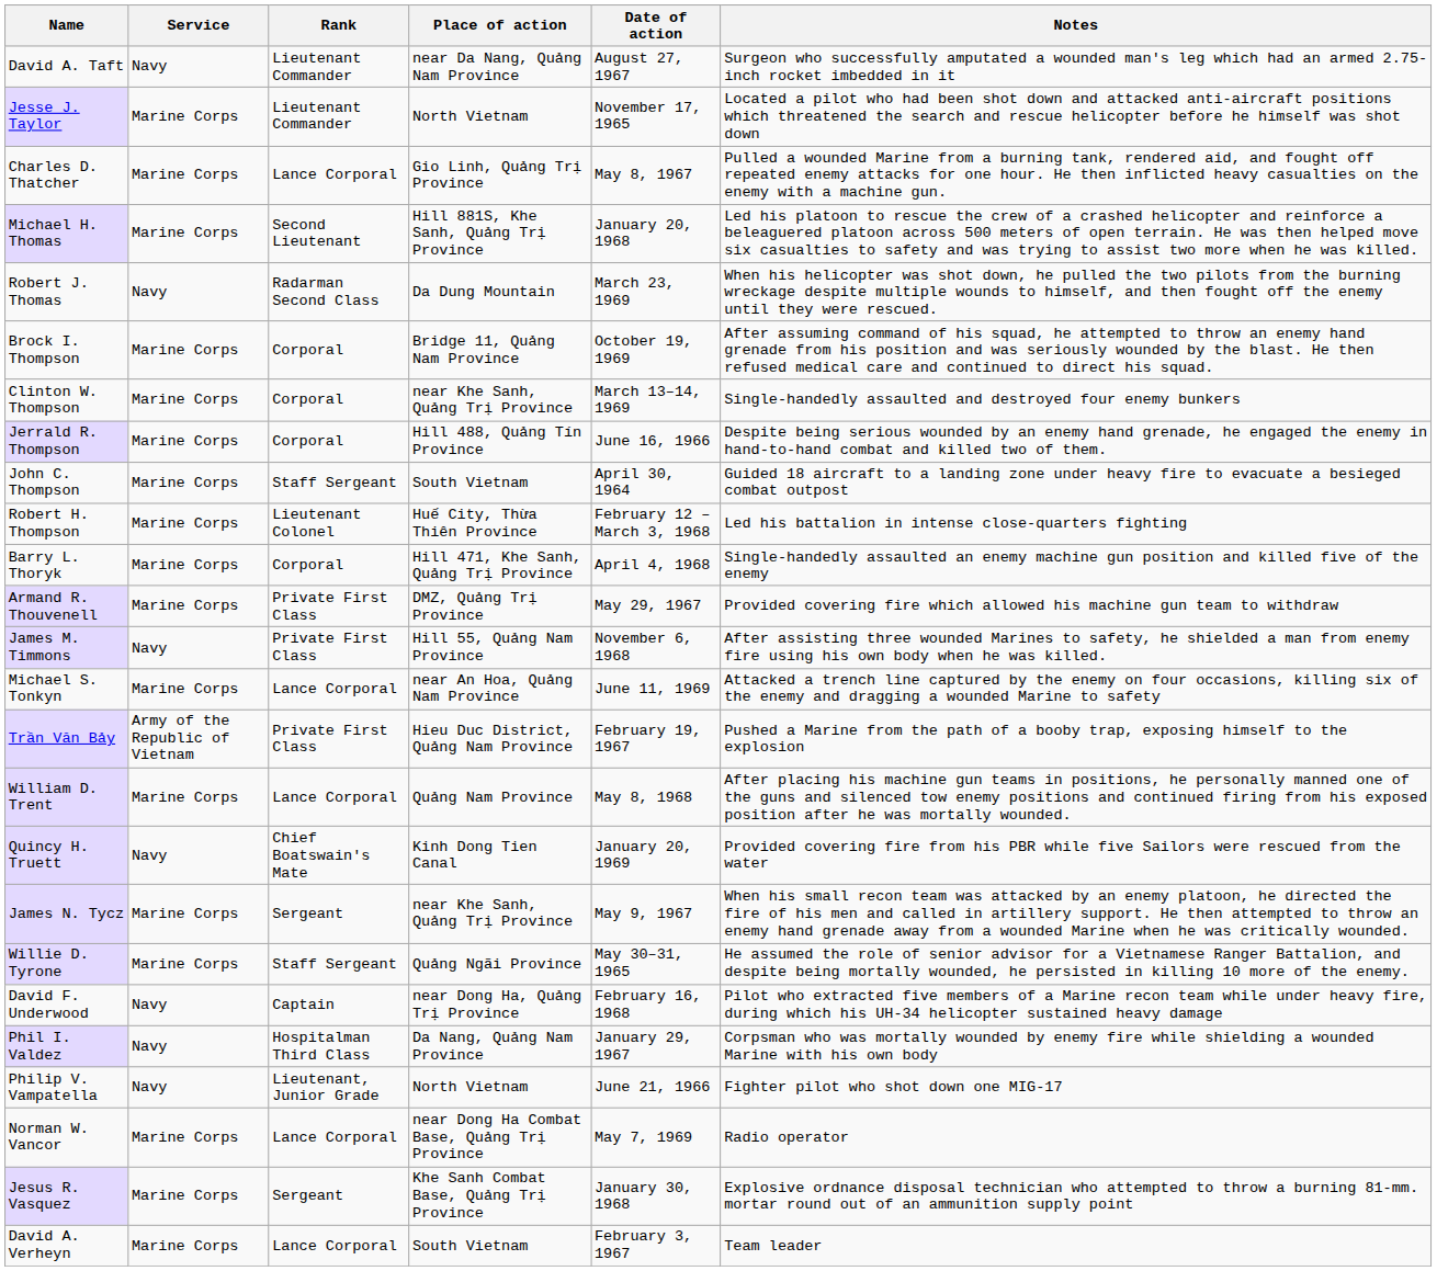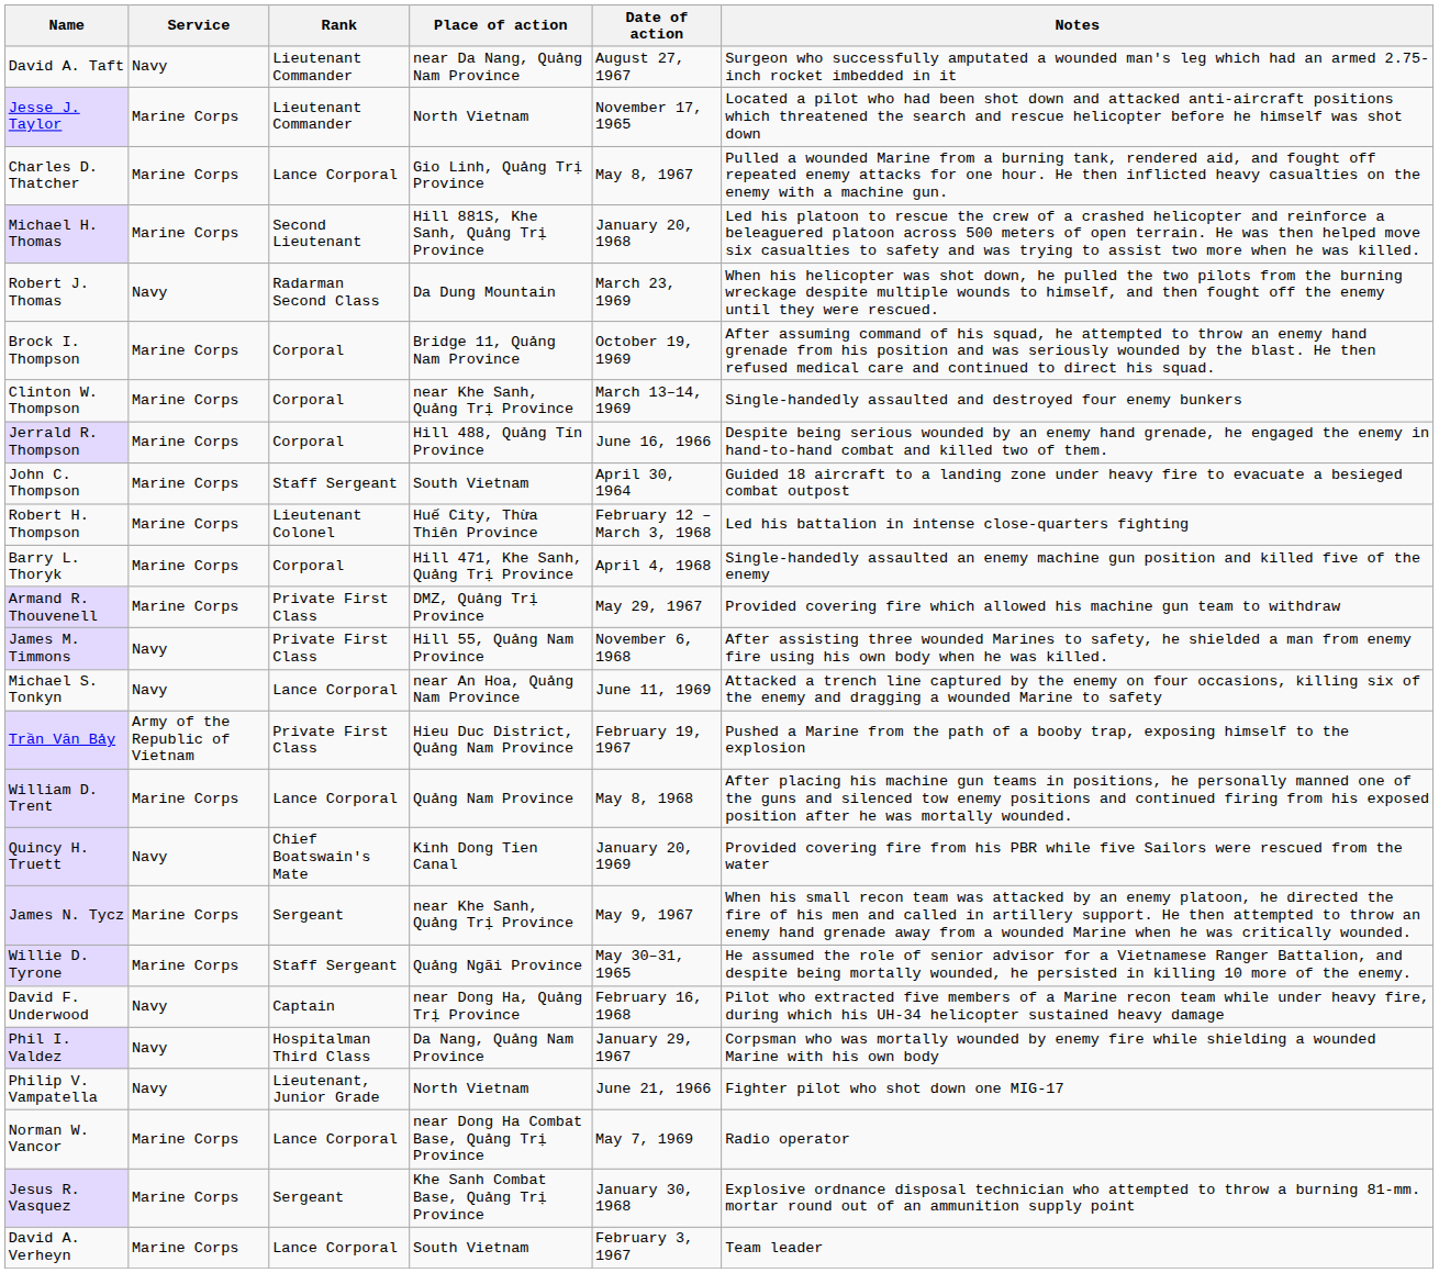 <table class="wikitable sortable">
 <tr>
 <th>Name</th>
 <th>Service</th>
 <th>Rank</th>
 <th>Place of action</th>
 <th>Date of action</th>
 <th>Notes</th>
 </tr>
 <tr>
 <td>David A. Taft</td>
 <td>Navy</td>
 <td>Lieutenant Commander</td>
 <td>near Da Nang, Quảng Nam Province</td>
 <td>August 27, 1967</td>
 <td>Surgeon who successfully amputated a wounded man's leg which had an armed 2.75-inch rocket imbedded in it</td>
 </tr>
 <tr>
 <td style="background:#e3d9ff;"><a href='#'>Jesse J. Taylor</a></td>
 <td>Marine Corps</td>
 <td>Lieutenant Commander</td>
 <td>North Vietnam</td>
 <td>November 17, 1965</td>
 <td>Located a pilot who had been shot down and attacked anti-aircraft positions which threatened the search and rescue helicopter before he himself was shot down</td>
 </tr>
 <tr>
 <td>Charles D. Thatcher</td>
 <td>Marine Corps</td>
 <td>Lance Corporal</td>
 <td>Gio Linh, Quảng Trị Province</td>
 <td>May 8, 1967</td>
 <td>Pulled a wounded Marine from a burning tank, rendered aid, and fought off repeated enemy attacks for one hour. He then inflicted heavy casualties on the enemy with a machine gun.</td>
 </tr>
 <tr>
 <td style="background:#e3d9ff;">Michael H. Thomas</td>
 <td>Marine Corps</td>
 <td>Second Lieutenant</td>
 <td>Hill 881S, Khe Sanh, Quảng Trị Province</td>
 <td>January 20, 1968</td>
 <td>Led his platoon to rescue the crew of a crashed helicopter and reinforce a beleaguered platoon across 500 meters of open terrain. He was then helped move six casualties to safety and was trying to assist two more when he was killed.</td>
 </tr>
 <tr>
 <td>Robert J. Thomas</td>
 <td>Navy</td>
 <td>Radarman Second Class</td>
 <td>Da Dung Mountain</td>
 <td>March 23, 1969</td>
 <td>When his helicopter was shot down, he pulled the two pilots from the burning wreckage despite multiple wounds to himself, and then fought off the enemy until they were rescued.</td>
 </tr>
 <tr>
 <td>Brock I. Thompson</td>
 <td>Marine Corps</td>
 <td>Corporal</td>
 <td>Bridge 11, Quảng Nam Province</td>
 <td>October 19, 1969</td>
 <td>After assuming command of his squad, he attempted to throw an enemy hand grenade from his position and was seriously wounded by the blast. He then refused medical care and continued to direct his squad.</td>
 </tr>
 <tr>
 <td>Clinton W. Thompson</td>
 <td>Marine Corps</td>
 <td>Corporal</td>
 <td>near Khe Sanh, Quảng Trị Province</td>
 <td>March 13–14, 1969</td>
 <td>Single-handedly assaulted and destroyed four enemy bunkers</td>
 </tr>
 <tr>
 <td style="background:#e3d9ff;">Jerrald R. Thompson</td>
 <td>Marine Corps</td>
 <td>Corporal</td>
 <td>Hill 488, Quảng Tín Province</td>
 <td>June 16, 1966</td>
 <td>Despite being serious wounded by an enemy hand grenade, he engaged the enemy in hand-to-hand combat and killed two of them.</td>
 </tr>
 <tr>
 <td>John C. Thompson</td>
 <td>Marine Corps</td>
 <td>Staff Sergeant</td>
 <td>South Vietnam</td>
 <td>April 30, 1964</td>
 <td>Guided 18 aircraft to a landing zone under heavy fire to evacuate a besieged combat outpost</td>
 </tr>
 <tr>
 <td>Robert H. Thompson</td>
 <td>Marine Corps</td>
 <td>Lieutenant Colonel</td>
 <td>Huế City, Thừa Thiên Province</td>
 <td>February 12 – March 3, 1968</td>
 <td>Led his battalion in intense close-quarters fighting</td>
 </tr>
 <tr>
 <td>Barry L. Thoryk</td>
 <td>Marine Corps</td>
 <td>Corporal</td>
 <td>Hill 471, Khe Sanh, Quảng Trị Province</td>
 <td>April 4, 1968</td>
 <td>Single-handedly assaulted an enemy machine gun position and killed five of the enemy</td>
 </tr>
 <tr>
 <td style="background:#e3d9ff;">Armand R. Thouvenell</td>
 <td>Marine Corps</td>
 <td>Private First Class</td>
 <td>DMZ, Quảng Trị Province</td>
 <td>May 29, 1967</td>
 <td>Provided covering fire which allowed his machine gun team to withdraw</td>
 </tr>
 <tr>
 <td style="background:#e3d9ff;">James M. Timmons</td>
 <td>Navy</td>
 <td>Private First Class</td>
 <td>Hill 55, Quảng Nam Province</td>
 <td>November 6, 1968</td>
 <td>After assisting three wounded Marines to safety, he shielded a man from enemy fire using his own body when he was killed.</td>
 </tr>
 <tr>
 <td>Michael S. Tonkyn</td>
-<td>Marine Corps</td>
+<td>Navy</td>
 <td>Lance Corporal</td>
 <td>near An Hoa, Quảng Nam Province</td>
 <td>June 11, 1969</td>
 <td>Attacked a trench line captured by the enemy on four occasions, killing six of the enemy and dragging a wounded Marine to safety</td>
 </tr>
 <tr>
 <td style="background:#e3d9ff;"><a href='#'>Trần Văn Bảy</a></td>
 <td>Army of the Republic of Vietnam</td>
 <td>Private First Class</td>
 <td>Hieu Duc District, Quảng Nam Province</td>
 <td>February 19, 1967</td>
 <td>Pushed a Marine from the path of a booby trap, exposing himself to the explosion</td>
 </tr>
 <tr>
 <td style="background:#e3d9ff;">William D. Trent</td>
 <td>Marine Corps</td>
 <td>Lance Corporal</td>
 <td>Quảng Nam Province</td>
 <td>May 8, 1968</td>
 <td>After placing his machine gun teams in positions, he personally manned one of the guns and silenced tow enemy positions and continued firing from his exposed position after he was mortally wounded.</td>
 </tr>
 <tr>
 <td style="background:#e3d9ff;">Quincy H. Truett</td>
 <td>Navy</td>
 <td>Chief Boatswain's Mate</td>
 <td>Kinh Dong Tien Canal</td>
 <td>January 20, 1969</td>
 <td>Provided covering fire from his PBR while five Sailors were rescued from the water</td>
 </tr>
 <tr>
 <td style="background:#e3d9ff;">James N. Tycz</td>
 <td>Marine Corps</td>
 <td>Sergeant</td>
 <td>near Khe Sanh, Quảng Trị Province</td>
 <td>May 9, 1967</td>
 <td>When his small recon team was attacked by an enemy platoon, he directed the fire of his men and called in artillery support. He then attempted to throw an enemy hand grenade away from a wounded Marine when he was critically wounded.</td>
 </tr>
 <tr>
 <td style="background:#e3d9ff;">Willie D. Tyrone</td>
 <td>Marine Corps</td>
 <td>Staff Sergeant</td>
 <td>Quảng Ngãi Province</td>
 <td>May 30–31, 1965</td>
 <td>He assumed the role of senior advisor for a Vietnamese Ranger Battalion, and despite being mortally wounded, he persisted in killing 10 more of the enemy.</td>
 </tr>
 <tr>
 <td>David F. Underwood</td>
 <td>Navy</td>
 <td>Captain</td>
 <td>near Dong Ha, Quảng Trị Province</td>
 <td>February 16, 1968</td>
 <td>Pilot who extracted five members of a Marine recon team while under heavy fire, during which his UH-34 helicopter sustained heavy damage</td>
 </tr>
 <tr>
 <td style="background:#e3d9ff;">Phil I. Valdez</td>
 <td>Navy</td>
 <td>Hospitalman Third Class</td>
 <td>Da Nang, Quảng Nam Province</td>
 <td>January 29, 1967</td>
 <td>Corpsman who was mortally wounded by enemy fire while shielding a wounded Marine with his own body</td>
 </tr>
 <tr>
 <td>Philip V. Vampatella</td>
 <td>Navy</td>
 <td>Lieutenant, Junior Grade</td>
 <td>North Vietnam</td>
 <td>June 21, 1966</td>
 <td>Fighter pilot who shot down one MIG-17</td>
 </tr>
 <tr>
 <td>Norman W. Vancor</td>
 <td>Marine Corps</td>
 <td>Lance Corporal</td>
 <td>near Dong Ha Combat Base, Quảng Trị Province</td>
 <td>May 7, 1969</td>
 <td>Radio operator</td>
 </tr>
 <tr>
 <td style="background:#e3d9ff;">Jesus R. Vasquez</td>
 <td>Marine Corps</td>
 <td>Sergeant</td>
 <td>Khe Sanh Combat Base, Quảng Trị Province</td>
 <td>January 30, 1968</td>
 <td>Explosive ordnance disposal technician who attempted to throw a burning 81-mm. mortar round out of an ammunition supply point</td>
 </tr>
 <tr>
 <td>David A. Verheyn</td>
 <td>Marine Corps</td>
 <td>Lance Corporal</td>
 <td>South Vietnam</td>
 <td>February 3, 1967</td>
 <td>Team leader</td>
 </tr>
 </table>
